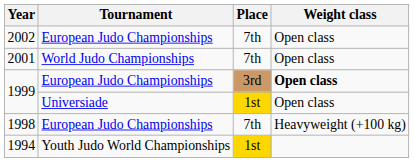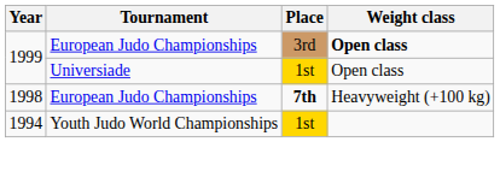 <table class=wikitable>
 <tr>
 <th>Year</th>
 <th>Tournament</th>
 <th>Place</th>
 <th>Weight class</th>
-</tr>
-<tr>
-<td>2002</td>
-<td><a href='#'>European Judo Championships</a></td>
-<td align="center">7th</td>
-<td>Open class</td>
-</tr>
-<tr>
-<td>2001</td>
-<td><a href='#'>World Judo Championships</a></td>
-<td align="center">7th</td>
-<td>Open class</td>
 </tr>
 <tr>
 <td rowspan=2>1999</td>
 <td><a href='#'>European Judo Championships</a></td>
 <td bgcolor="cc9966" align="center">3rd</td>
 <td><strong>Open class</strong></td>
 </tr>
 <tr>
 <td><a href='#'>Universiade</a></td>
 <td bgcolor="gold " align="center">1st</td>
 <td>Open class</td>
 </tr>
 <tr>
 <td>1998</td>
 <td><a href='#'>European Judo Championships</a></td>
-<td align="center">7th</td>
+<td align="center"><strong>7th</strong></td>
 <td>Heavyweight (+100 kg)</td>
 </tr>
 <tr>
 <td>1994</td>
 <td>Youth Judo World Championships</td>
 <td bgcolor="gold " align="center">1st</td>
 <td></td>
 </tr>
 </table>
